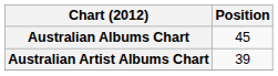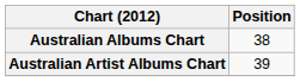 <table class="wikitable sortable plainrowheaders" style="text-align:center">
 <tr>
 <th scope="col">Chart (2012)</th>
 <th scope="col">Position</th>
 </tr>
 <tr>
 <th scope="row">Australian Albums Chart</th>
-<td>45</td>
+<td>38</td>
 </tr>
 <tr>
 <th scope="row">Australian Artist Albums Chart</th>
 <td>39</td>
 </tr>
 <tr>
 </tr>
 </table>
